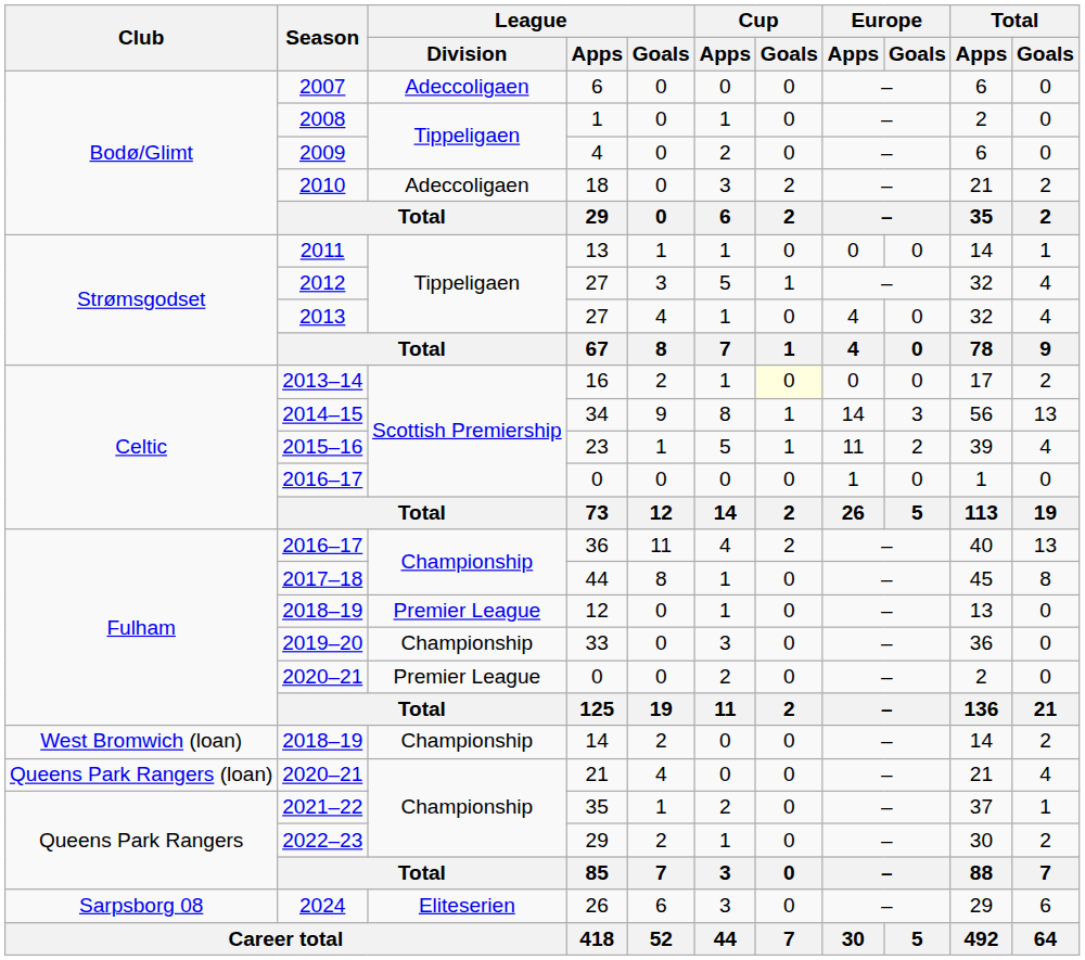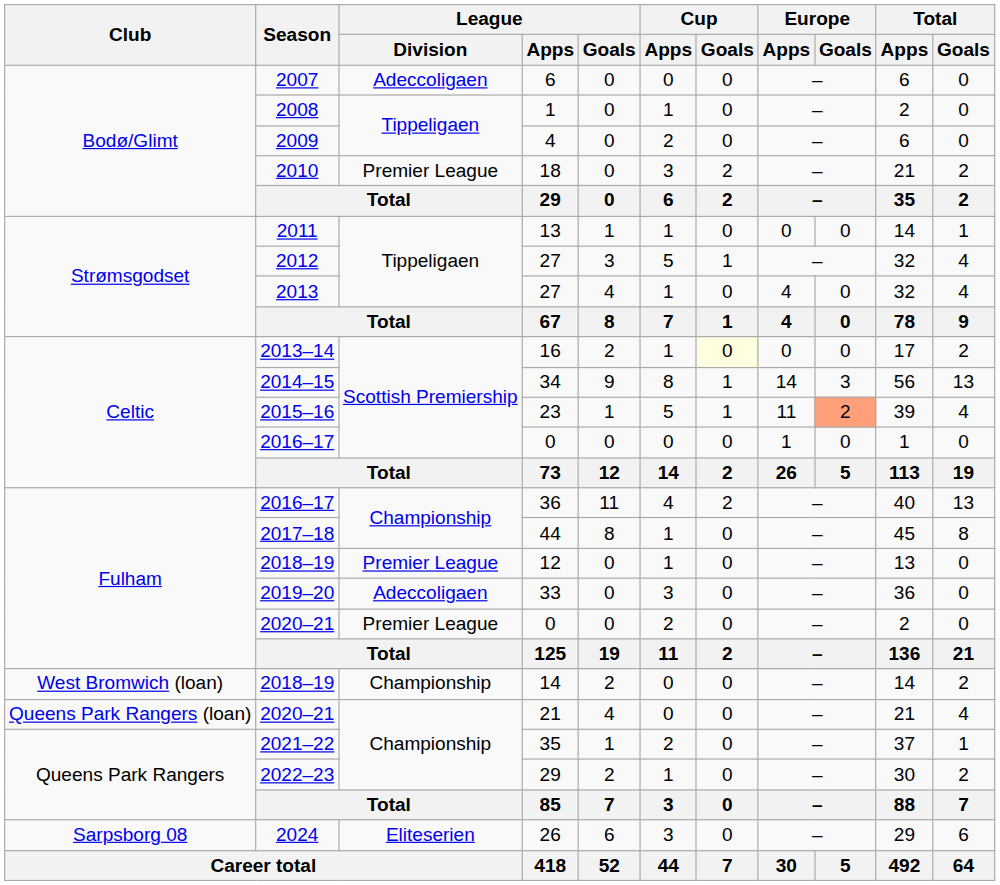 <table class="wikitable" style="text-align:center">
 <tr>
 <th rowspan="2">Club</th>
 <th rowspan="2">Season</th>
 <th colspan="3">League</th>
 <th colspan="2">Cup</th>
 <th colspan="2">Europe</th>
 <th colspan="2">Total</th>
 </tr>
 <tr>
 <th>Division</th>
 <th>Apps</th>
 <th>Goals</th>
 <th>Apps</th>
 <th>Goals</th>
 <th>Apps</th>
 <th>Goals</th>
 <th>Apps</th>
 <th>Goals</th>
 </tr>
 <tr>
 <td rowspan="5"><a href='#'>Bodø/Glimt</a></td>
 <td><a href='#'>2007</a></td>
 <td><a href='#'>Adeccoligaen</a></td>
 <td>6</td>
 <td>0</td>
 <td>0</td>
 <td>0</td>
 <td colspan="2">–</td>
 <td>6</td>
 <td>0</td>
 </tr>
 <tr>
 <td><a href='#'>2008</a></td>
 <td rowspan="2"><a href='#'>Tippeligaen</a></td>
 <td>1</td>
 <td>0</td>
 <td>1</td>
 <td>0</td>
 <td colspan="2">–</td>
 <td>2</td>
 <td>0</td>
 </tr>
 <tr>
 <td><a href='#'>2009</a></td>
 <td>4</td>
 <td>0</td>
 <td>2</td>
 <td>0</td>
 <td colspan="2">–</td>
 <td>6</td>
 <td>0</td>
 </tr>
 <tr>
 <td><a href='#'>2010</a></td>
-<td>Adeccoligaen</td>
+<td>Premier League</td>
 <td>18</td>
 <td>0</td>
 <td>3</td>
 <td>2</td>
 <td colspan="2">–</td>
 <td>21</td>
 <td>2</td>
 </tr>
 <tr>
 <th colspan="2">Total</th>
 <th>29</th>
 <th>0</th>
 <th>6</th>
 <th>2</th>
 <th colspan="2">–</th>
 <th>35</th>
 <th>2</th>
 </tr>
 <tr>
 <td rowspan="4"><a href='#'>Strømsgodset</a></td>
 <td><a href='#'>2011</a></td>
 <td rowspan="3">Tippeligaen</td>
 <td>13</td>
 <td>1</td>
 <td>1</td>
 <td>0</td>
 <td>0</td>
 <td>0</td>
 <td>14</td>
 <td>1</td>
 </tr>
 <tr>
 <td><a href='#'>2012</a></td>
 <td>27</td>
 <td>3</td>
 <td>5</td>
 <td>1</td>
 <td colspan="2">–</td>
 <td>32</td>
 <td>4</td>
 </tr>
 <tr>
 <td><a href='#'>2013</a></td>
 <td>27</td>
 <td>4</td>
 <td>1</td>
 <td>0</td>
 <td>4</td>
 <td>0</td>
 <td>32</td>
 <td>4</td>
 </tr>
 <tr>
 <th colspan="2">Total</th>
 <th>67</th>
 <th>8</th>
 <th>7</th>
 <th>1</th>
 <th>4</th>
 <th>0</th>
 <th>78</th>
 <th>9</th>
 </tr>
 <tr>
 <td rowspan="5"><a href='#'>Celtic</a></td>
 <td><a href='#'>2013–14</a></td>
 <td rowspan="4"><a href='#'>Scottish Premiership</a></td>
 <td>16</td>
 <td>2</td>
 <td>1</td>
 <td style="background: lightyellow;">0</td>
 <td>0</td>
 <td>0</td>
 <td>17</td>
 <td>2</td>
 </tr>
 <tr>
 <td><a href='#'>2014–15</a></td>
 <td>34</td>
 <td>9</td>
 <td>8</td>
 <td>1</td>
 <td>14</td>
 <td>3</td>
 <td>56</td>
 <td>13</td>
 </tr>
 <tr>
 <td><a href='#'>2015–16</a></td>
 <td>23</td>
 <td>1</td>
 <td>5</td>
 <td>1</td>
 <td>11</td>
-<td>2</td>
+<td style="background: lightsalmon;">2</td>
 <td>39</td>
 <td>4</td>
 </tr>
 <tr>
 <td><a href='#'>2016–17</a></td>
 <td>0</td>
 <td>0</td>
 <td>0</td>
 <td>0</td>
 <td>1</td>
 <td>0</td>
 <td>1</td>
 <td>0</td>
 </tr>
 <tr>
 <th colspan="2">Total</th>
 <th>73</th>
 <th>12</th>
 <th>14</th>
 <th>2</th>
 <th>26</th>
 <th>5</th>
 <th>113</th>
 <th>19</th>
 </tr>
 <tr>
 <td rowspan="6"><a href='#'>Fulham</a></td>
 <td><a href='#'>2016–17</a></td>
 <td rowspan="2"><a href='#'>Championship</a></td>
 <td>36</td>
 <td>11</td>
 <td>4</td>
 <td>2</td>
 <td colspan="2">–</td>
 <td>40</td>
 <td>13</td>
 </tr>
 <tr>
 <td><a href='#'>2017–18</a></td>
 <td>44</td>
 <td>8</td>
 <td>1</td>
 <td>0</td>
 <td colspan="2">–</td>
 <td>45</td>
 <td>8</td>
 </tr>
 <tr>
 <td><a href='#'>2018–19</a></td>
 <td><a href='#'>Premier League</a></td>
 <td>12</td>
 <td>0</td>
 <td>1</td>
 <td>0</td>
 <td colspan="2">–</td>
 <td>13</td>
 <td>0</td>
 </tr>
 <tr>
 <td><a href='#'>2019–20</a></td>
-<td>Championship</td>
+<td><a href='#'>Adeccoligaen</a></td>
 <td>33</td>
 <td>0</td>
 <td>3</td>
 <td>0</td>
 <td colspan="2">–</td>
 <td>36</td>
 <td>0</td>
 </tr>
 <tr>
 <td><a href='#'>2020–21</a></td>
 <td>Premier League</td>
 <td>0</td>
 <td>0</td>
 <td>2</td>
 <td>0</td>
 <td colspan="2">–</td>
 <td>2</td>
 <td>0</td>
 </tr>
 <tr>
 <th colspan="2">Total</th>
 <th>125</th>
 <th>19</th>
 <th>11</th>
 <th>2</th>
 <th colspan="2">–</th>
 <th>136</th>
 <th>21</th>
 </tr>
 <tr>
 <td><a href='#'>West Bromwich</a> (loan)</td>
 <td><a href='#'>2018–19</a></td>
 <td>Championship</td>
 <td>14</td>
 <td>2</td>
 <td>0</td>
 <td>0</td>
 <td colspan="2">–</td>
 <td>14</td>
 <td>2</td>
 </tr>
 <tr>
 <td><a href='#'>Queens Park Rangers</a> (loan)</td>
 <td><a href='#'>2020–21</a></td>
 <td rowspan="3">Championship</td>
 <td>21</td>
 <td>4</td>
 <td>0</td>
 <td>0</td>
 <td colspan="2">–</td>
 <td>21</td>
 <td>4</td>
 </tr>
 <tr>
 <td rowspan="3">Queens Park Rangers</td>
 <td><a href='#'>2021–22</a></td>
 <td>35</td>
 <td>1</td>
 <td>2</td>
 <td>0</td>
 <td colspan="2">–</td>
 <td>37</td>
 <td>1</td>
 </tr>
 <tr>
 <td><a href='#'>2022–23</a></td>
 <td>29</td>
 <td>2</td>
 <td>1</td>
 <td>0</td>
 <td colspan="2">–</td>
 <td>30</td>
 <td>2</td>
 </tr>
 <tr>
 <th colspan="2">Total</th>
 <th>85</th>
 <th>7</th>
 <th>3</th>
 <th>0</th>
 <th colspan="2">–</th>
 <th>88</th>
 <th>7</th>
 </tr>
 <tr>
 <td><a href='#'>Sarpsborg 08</a></td>
 <td><a href='#'>2024</a></td>
 <td><a href='#'>Eliteserien</a></td>
 <td>26</td>
 <td>6</td>
 <td>3</td>
 <td>0</td>
 <td colspan="2">–</td>
 <td>29</td>
 <td>6</td>
 </tr>
 <tr>
 <th colspan="3">Career total</th>
 <th>418</th>
 <th>52</th>
 <th>44</th>
 <th>7</th>
 <th>30</th>
 <th>5</th>
 <th>492</th>
 <th>64</th>
 </tr>
 </table>
